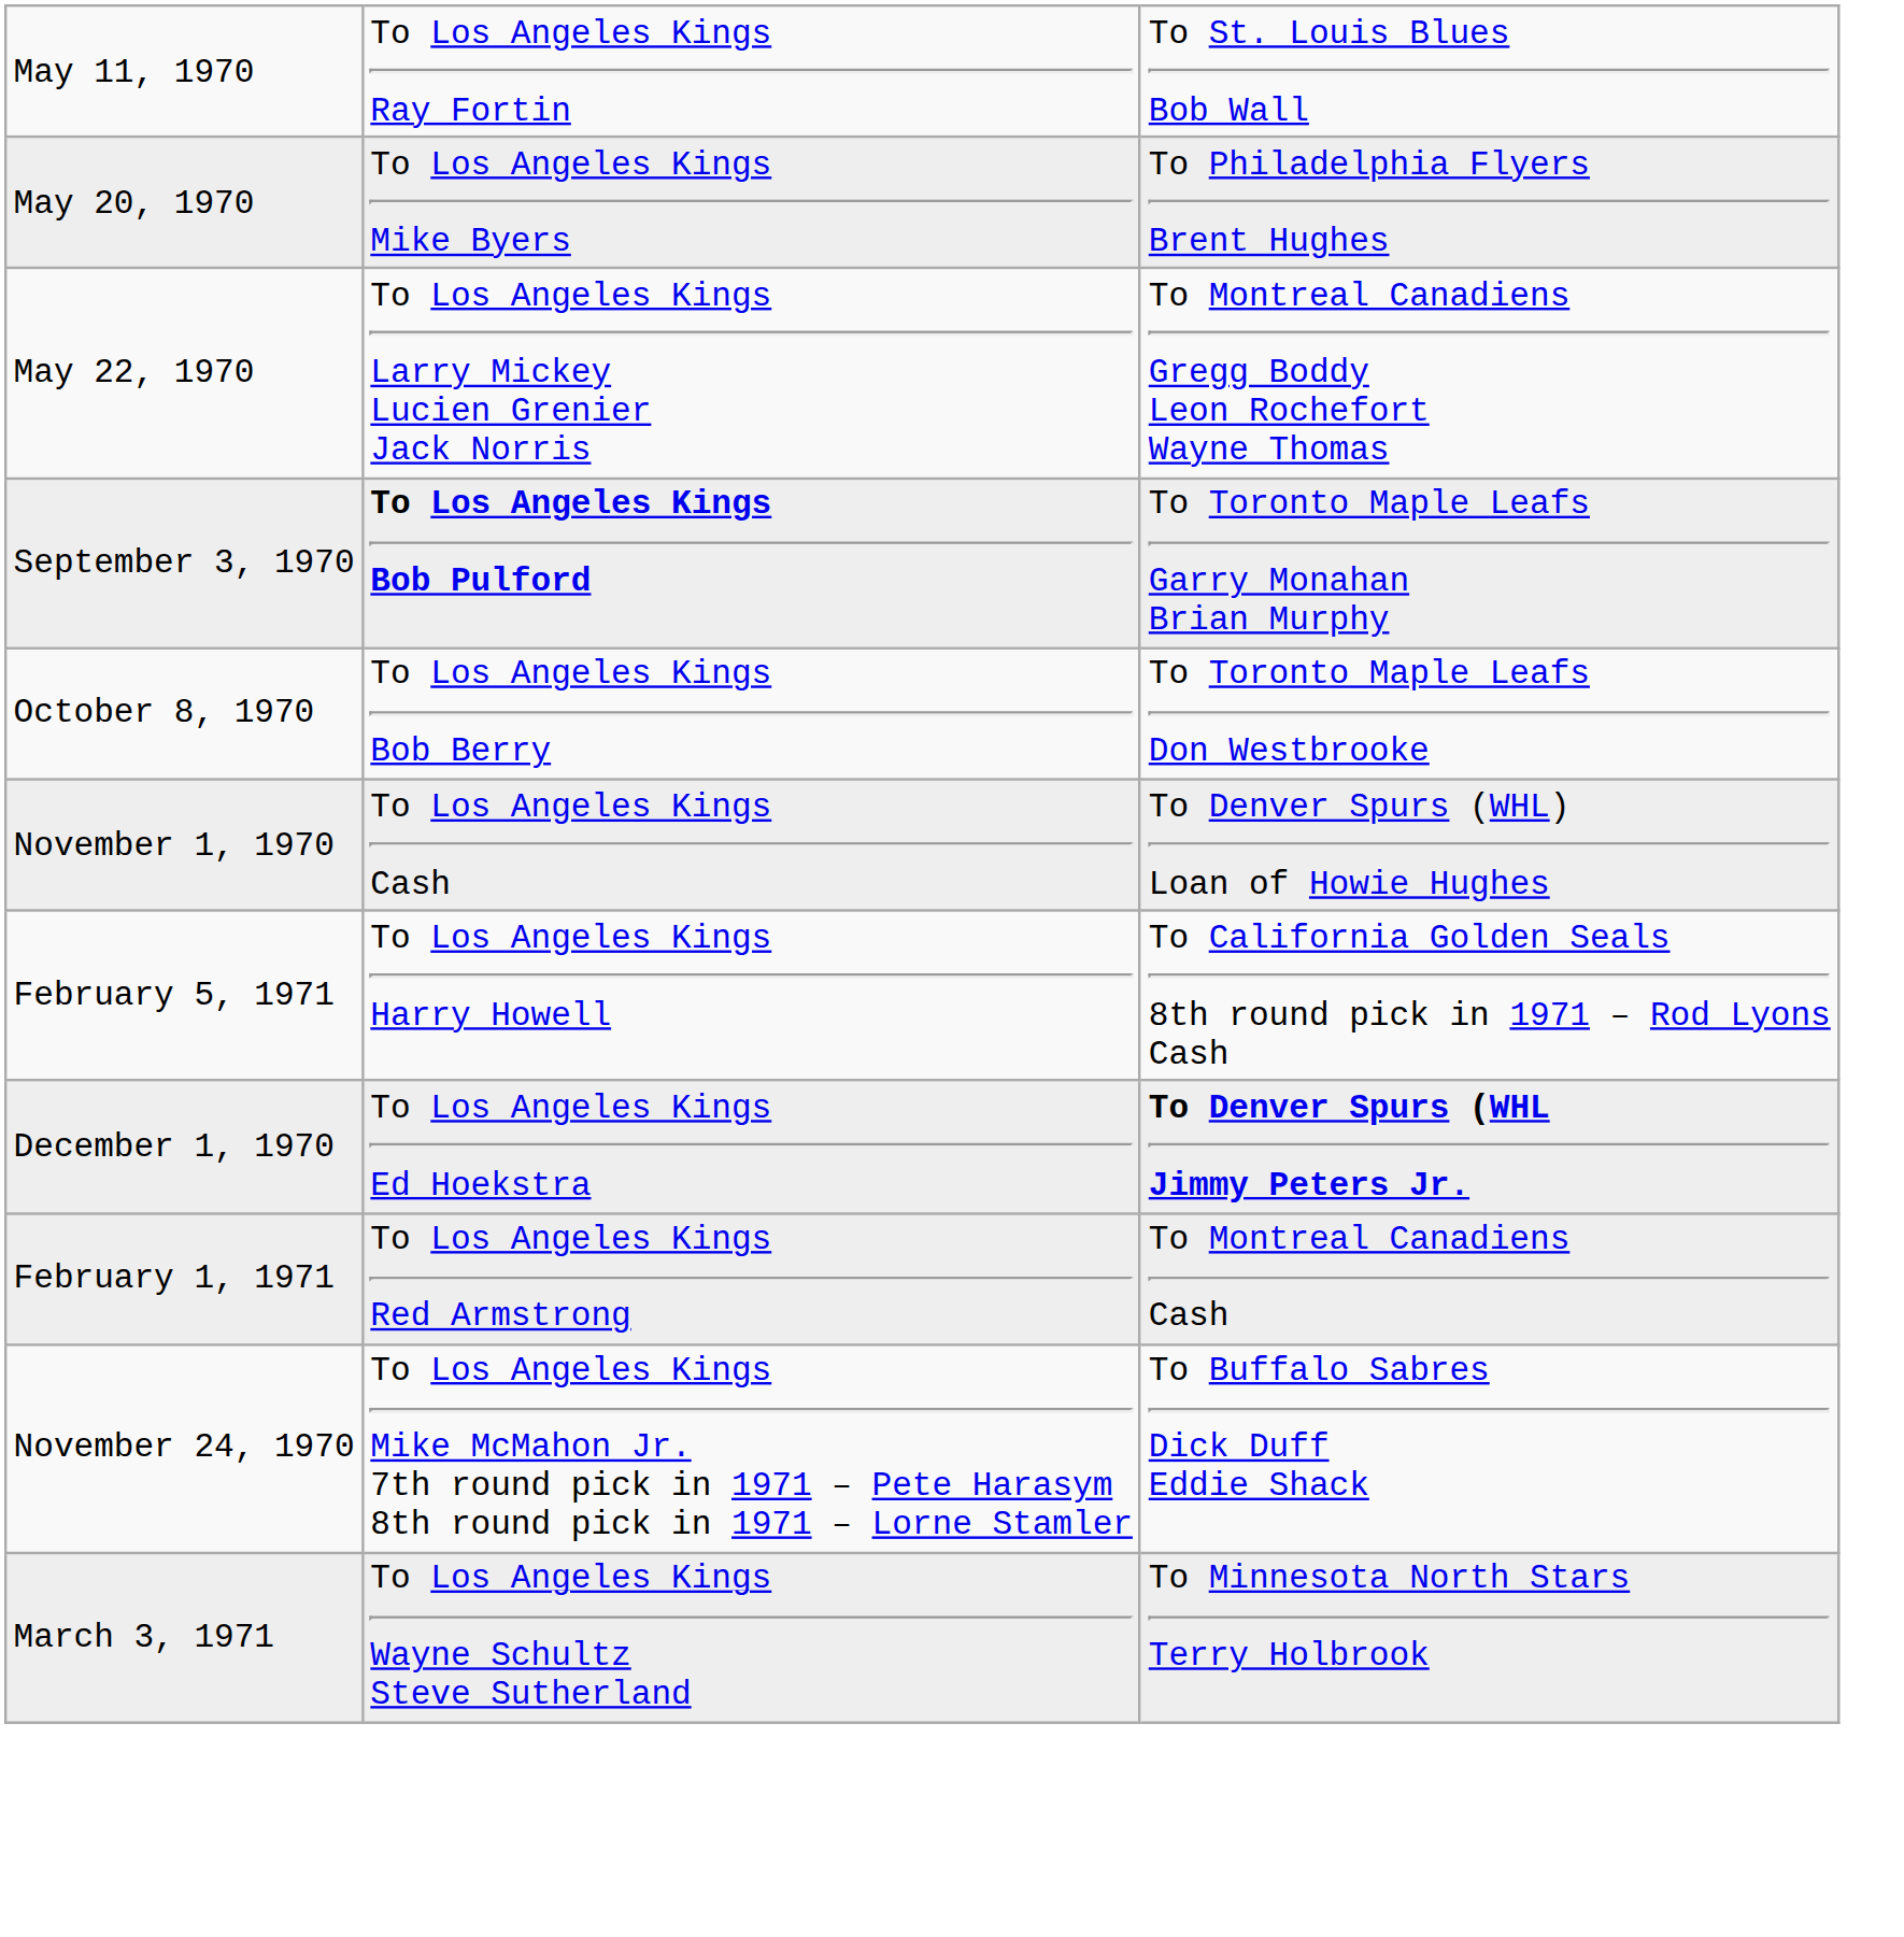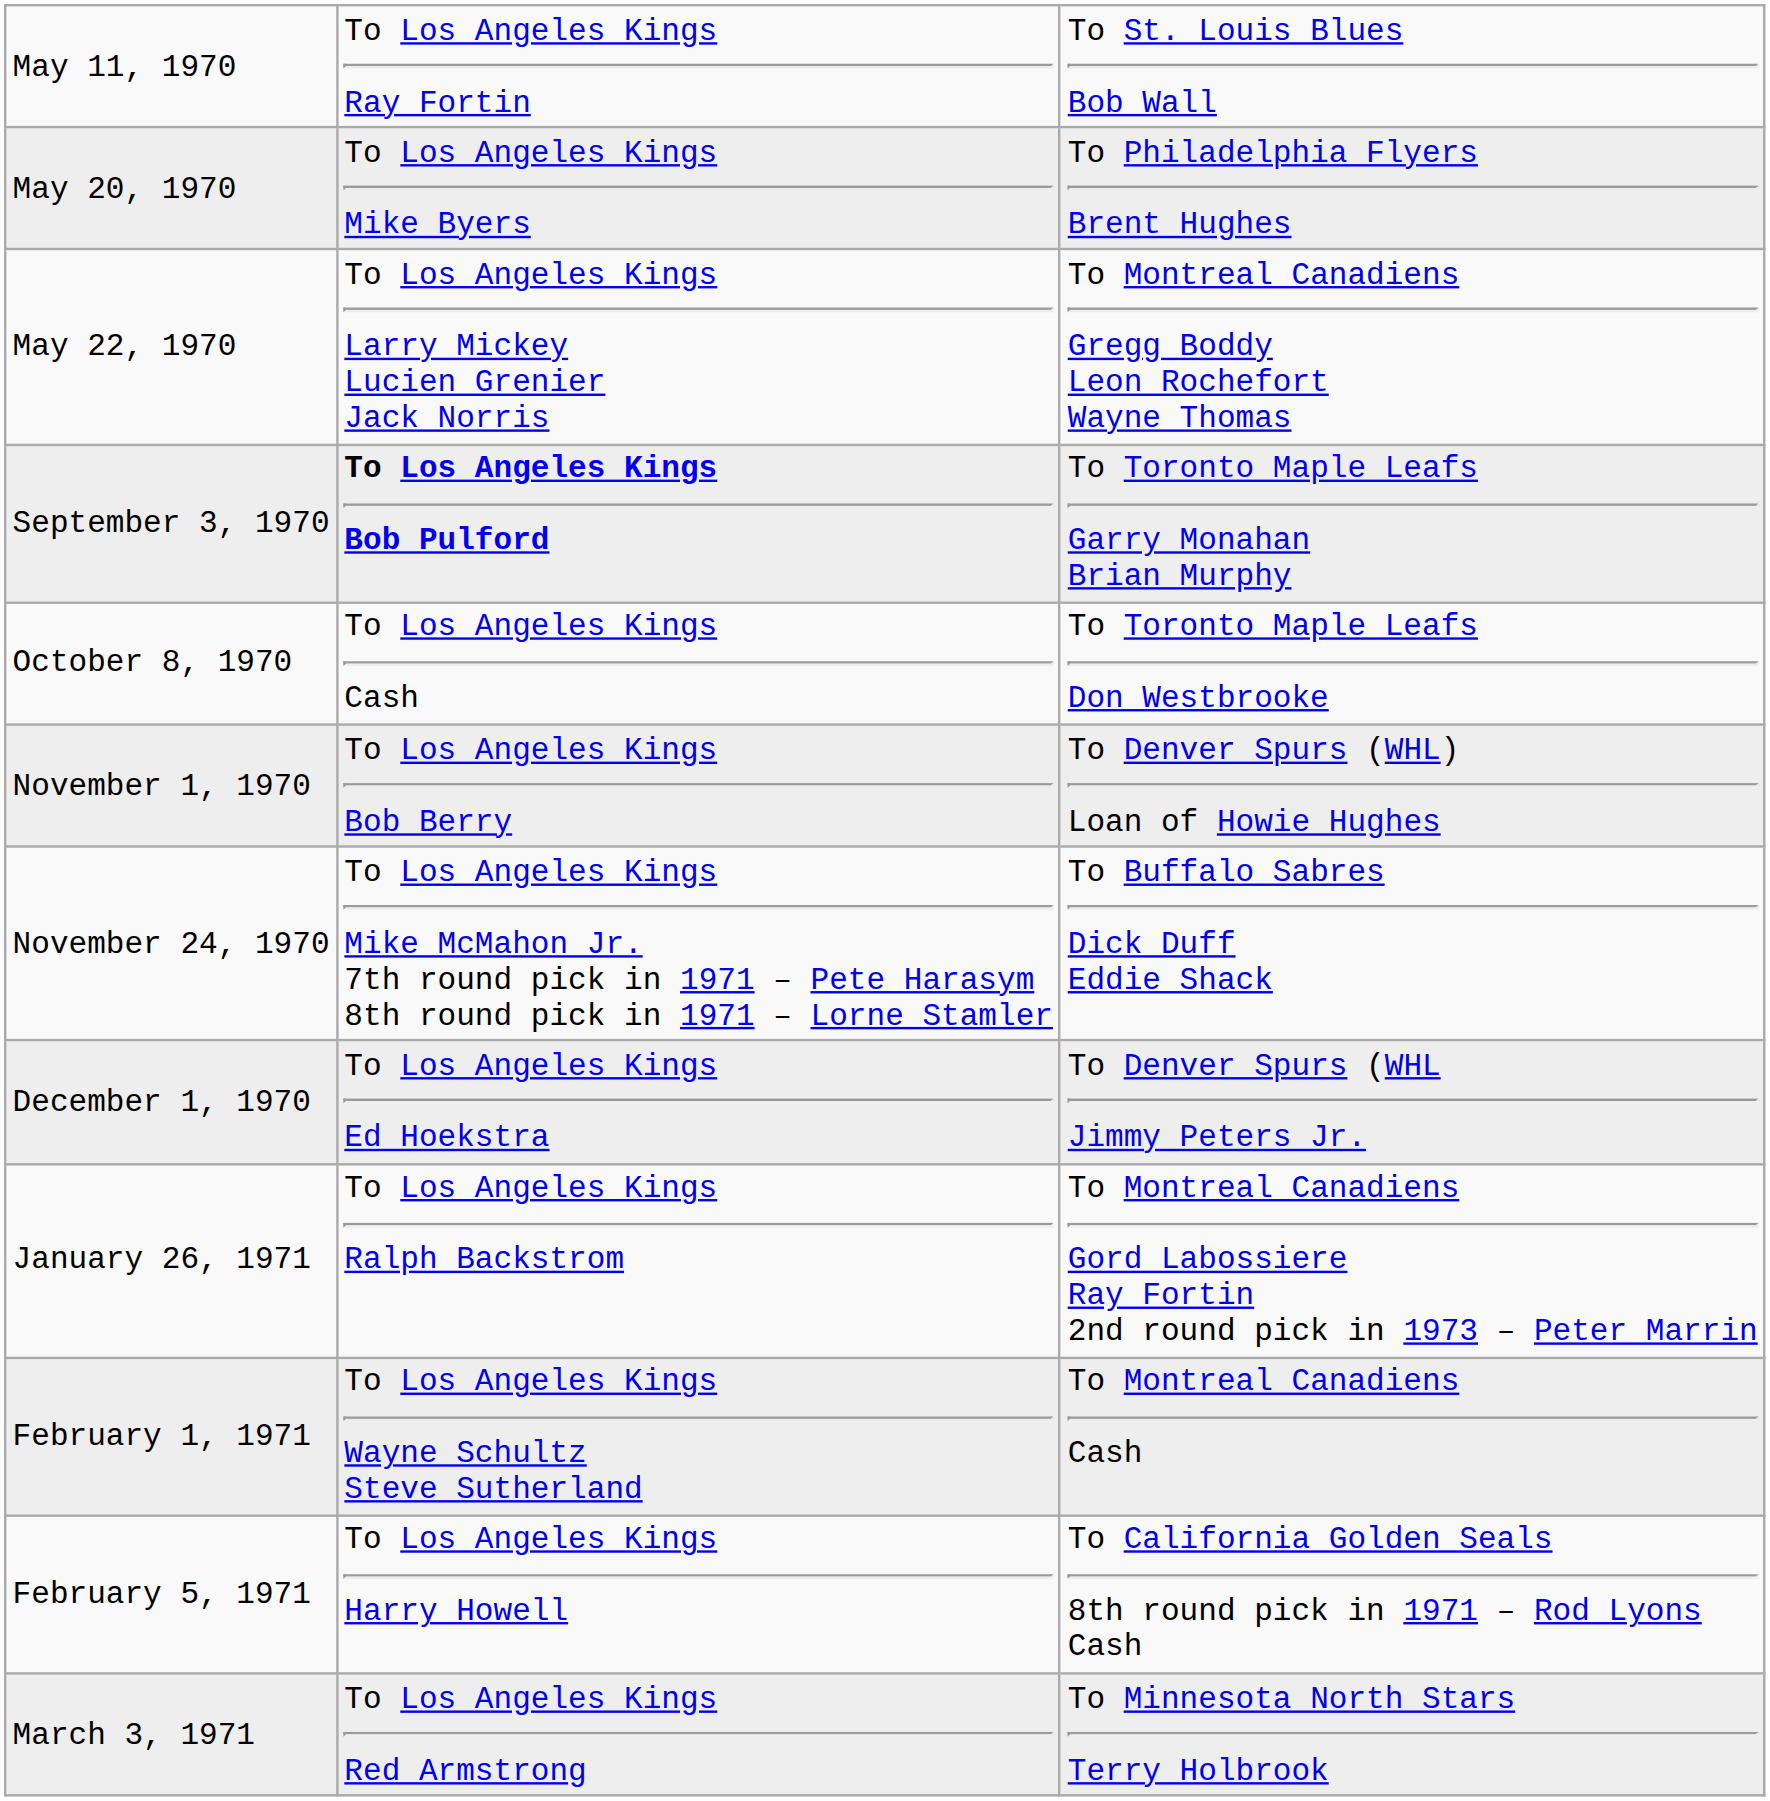 <table class="wikitable">
 <tr>
 <td>May 11, 1970</td>
 <td valign="top">To <a href='#'>Los Angeles Kings</a><hr><a href='#'>Ray Fortin</a></td>
 <td valign="top">To <a href='#'>St. Louis Blues</a><hr><a href='#'>Bob Wall</a></td>
 </tr>
 <tr style="background:#eee;">
 <td>May 20, 1970</td>
 <td valign="top">To <a href='#'>Los Angeles Kings</a><hr><a href='#'>Mike Byers</a></td>
 <td valign="top">To <a href='#'>Philadelphia Flyers</a><hr><a href='#'>Brent Hughes</a></td>
 </tr>
 <tr>
 <td>May 22, 1970</td>
 <td valign="top">To <a href='#'>Los Angeles Kings</a><hr><a href='#'>Larry Mickey</a> <br> <a href='#'>Lucien Grenier</a> <br> <a href='#'>Jack Norris</a></td>
 <td valign="top">To <a href='#'>Montreal Canadiens</a><hr><a href='#'>Gregg Boddy</a> <br> <a href='#'>Leon Rochefort</a> <br> <a href='#'>Wayne Thomas</a></td>
 </tr>
 <tr style="background:#eee;">
 <td>September 3, 1970</td>
 <td valign="top"><strong>To <a href='#'>Los Angeles Kings</a><hr><a href='#'>Bob Pulford</a></strong></td>
 <td valign="top">To <a href='#'>Toronto Maple Leafs</a><hr><a href='#'>Garry Monahan</a> <br> <a href='#'>Brian Murphy</a></td>
 </tr>
 <tr>
 <td>October 8, 1970</td>
-<td valign="top">To <a href='#'>Los Angeles Kings</a><hr><a href='#'>Bob Berry</a></td>
+<td valign="top">To <a href='#'>Los Angeles Kings</a><hr>Cash</td>
 <td valign="top">To <a href='#'>Toronto Maple Leafs</a><hr><a href='#'>Don Westbrooke</a></td>
 </tr>
 <tr style="background:#eee;">
 <td>November 1, 1970</td>
-<td valign="top">To <a href='#'>Los Angeles Kings</a><hr>Cash</td>
+<td valign="top">To <a href='#'>Los Angeles Kings</a><hr><a href='#'>Bob Berry</a></td>
 <td valign="top">To <a href='#'>Denver Spurs</a> (<a href='#'>WHL</a>)<hr>Loan of <a href='#'>Howie Hughes</a></td>
+</tr>
+<tr>
+<td>November 24, 1970</td>
+<td valign="top">To <a href='#'>Los Angeles Kings</a><hr><a href='#'>Mike McMahon Jr.</a> <br> 7th round pick in <a href='#'>1971</a> – <a href='#'>Pete Harasym</a> <br> 8th round pick in <a href='#'>1971</a> – <a href='#'>Lorne Stamler</a></td>
+<td valign="top">To <a href='#'>Buffalo Sabres</a><hr><a href='#'>Dick Duff</a> <br> <a href='#'>Eddie Shack</a></td>
+</tr>
+<tr style="background:#eee;">
+<td>December 1, 1970</td>
+<td valign="top">To <a href='#'>Los Angeles Kings</a><hr><a href='#'>Ed Hoekstra</a></td>
+<td valign="top">To <a href='#'>Denver Spurs</a> (<a href='#'>WHL</a><hr><a href='#'>Jimmy Peters Jr.</a></td>
+</tr>
+<tr>
+<td>January 26, 1971</td>
+<td valign="top">To <a href='#'>Los Angeles Kings</a><hr><a href='#'>Ralph Backstrom</a></td>
+<td valign="top">To <a href='#'>Montreal Canadiens</a><hr><a href='#'>Gord Labossiere</a> <br> <a href='#'>Ray Fortin</a> <br> 2nd round pick in <a href='#'>1973</a> – <a href='#'>Peter Marrin</a></td>
+</tr>
+<tr style="background:#eee;">
+<td>February 1, 1971</td>
+<td valign="top">To <a href='#'>Los Angeles Kings</a><hr><a href='#'>Wayne Schultz</a> <br> <a href='#'>Steve Sutherland</a></td>
+<td valign="top">To <a href='#'>Montreal Canadiens</a><hr>Cash</td>
 </tr>
 <tr>
 <td>February 5, 1971</td>
 <td valign="top">To <a href='#'>Los Angeles Kings</a><hr><a href='#'>Harry Howell</a></td>
 <td valign="top">To <a href='#'>California Golden Seals</a><hr>8th round pick in <a href='#'>1971</a> – <a href='#'>Rod Lyons</a> <br> Cash</td>
 </tr>
 <tr style="background:#eee;">
-<td>December 1, 1970</td>
-<td valign="top">To <a href='#'>Los Angeles Kings</a><hr><a href='#'>Ed Hoekstra</a></td>
-<td valign="top"><strong>To <a href='#'>Denver Spurs</a> (<a href='#'>WHL</a><hr><a href='#'>Jimmy Peters Jr.</a></strong></td>
-</tr>
-<tr style="background:#eee;">
-<td>February 1, 1971</td>
+<td>March 3, 1971</td>
 <td valign="top">To <a href='#'>Los Angeles Kings</a><hr><a href='#'>Red Armstrong</a></td>
-<td valign="top">To <a href='#'>Montreal Canadiens</a><hr>Cash</td>
-</tr>
-<tr>
-<td>November 24, 1970</td>
-<td valign="top">To <a href='#'>Los Angeles Kings</a><hr><a href='#'>Mike McMahon Jr.</a> <br> 7th round pick in <a href='#'>1971</a> – <a href='#'>Pete Harasym</a> <br> 8th round pick in <a href='#'>1971</a> – <a href='#'>Lorne Stamler</a></td>
-<td valign="top">To <a href='#'>Buffalo Sabres</a><hr><a href='#'>Dick Duff</a> <br> <a href='#'>Eddie Shack</a></td>
-</tr>
-<tr style="background:#eee;">
-<td>March 3, 1971</td>
-<td valign="top">To <a href='#'>Los Angeles Kings</a><hr><a href='#'>Wayne Schultz</a> <br> <a href='#'>Steve Sutherland</a></td>
 <td valign="top">To <a href='#'>Minnesota North Stars</a><hr><a href='#'>Terry Holbrook</a></td>
 </tr>
 </table>
